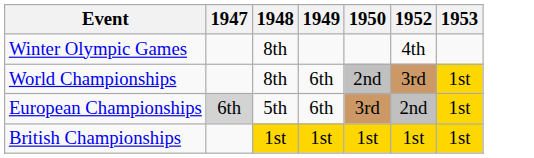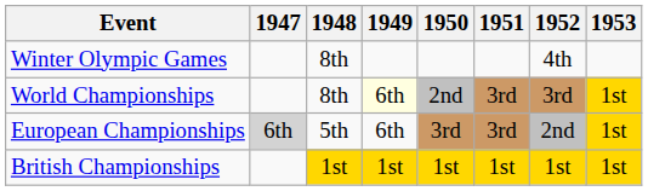 <table class="wikitable" style="text-align:center">
 <tr>
 <th>Event</th>
 <th>1947</th>
 <th>1948</th>
 <th>1949</th>
 <th>1950</th>
+<th>1951</th>
 <th>1952</th>
 <th>1953</th>
 </tr>
 <tr>
 <td align=left><a href='#'>Winter Olympic Games</a></td>
 <td></td>
 <td>8th</td>
 <td></td>
 <td></td>
+<td></td>
 <td>4th</td>
 <td></td>
 </tr>
 <tr>
 <td align=left><a href='#'>World Championships</a></td>
 <td></td>
 <td>8th</td>
-<td>6th</td>
+<td style="background: lightyellow;">6th</td>
 <td bgcolor=silver>2nd</td>
+<td bgcolor=cc9966>3rd</td>
 <td bgcolor=cc9966>3rd</td>
 <td bgcolor=gold>1st</td>
 </tr>
 <tr>
 <td align=left><a href='#'>European Championships</a></td>
 <td style="background: lightgrey;">6th</td>
 <td>5th</td>
 <td>6th</td>
+<td bgcolor=cc9966>3rd</td>
 <td bgcolor=cc9966>3rd</td>
 <td bgcolor=silver>2nd</td>
 <td bgcolor=gold>1st</td>
 </tr>
 <tr>
 <td align=left><a href='#'>British Championships</a></td>
 <td></td>
 <td bgcolor=gold>1st</td>
 <td bgcolor=gold>1st</td>
 <td bgcolor=gold>1st</td>
 <td bgcolor=gold>1st</td>
 <td bgcolor=gold>1st</td>
+<td bgcolor=gold>1st</td>
 </tr>
 </table>
